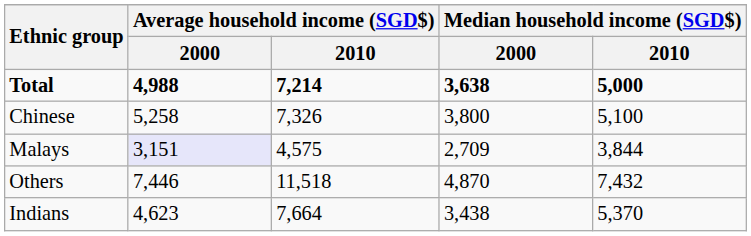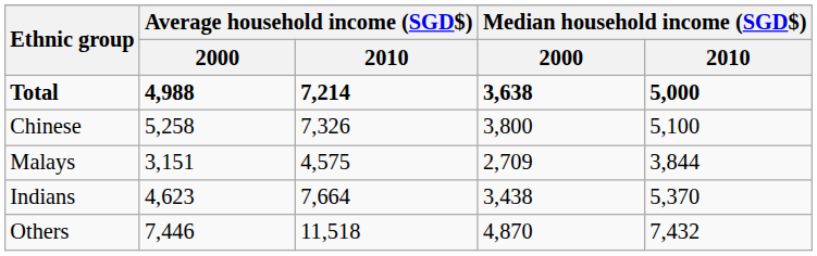 <table class="wikitable">
 <tr>
 </tr>
 <tr>
 <th rowspan="2">Ethnic group</th>
 <th colspan="2">Average household income (<a href='#'>SGD</a>$)<br></th>
 <th colspan="2">Median household income (<a href='#'>SGD</a>$)<br></th>
 </tr>
 <tr>
 <th>2000</th>
 <th>2010</th>
 <th>2000</th>
 <th>2010</th>
 </tr>
 <tr>
 <td><strong>Total</strong></td>
 <td><strong>4,988</strong></td>
 <td><strong>7,214</strong></td>
 <td><strong>3,638</strong></td>
 <td><strong>5,000</strong></td>
 </tr>
 <tr>
 <td>Chinese</td>
 <td>5,258</td>
 <td>7,326</td>
 <td>3,800</td>
 <td>5,100</td>
 </tr>
 <tr>
 <td>Malays</td>
-<td style="background: lavender;">3,151</td>
+<td>3,151</td>
 <td>4,575</td>
 <td>2,709</td>
 <td>3,844</td>
+</tr>
+<tr>
+<td>Indians</td>
+<td>4,623</td>
+<td>7,664</td>
+<td>3,438</td>
+<td>5,370</td>
 </tr>
 <tr>
 <td>Others</td>
 <td>7,446</td>
 <td>11,518</td>
 <td>4,870</td>
 <td>7,432</td>
 </tr>
-<tr>
-<td>Indians</td>
-<td>4,623</td>
-<td>7,664</td>
-<td>3,438</td>
-<td>5,370</td>
-</tr>
 </table>
